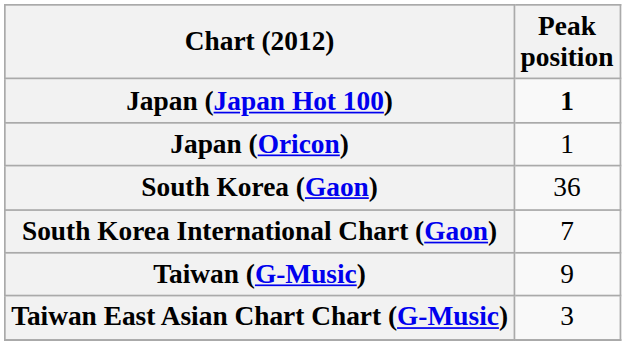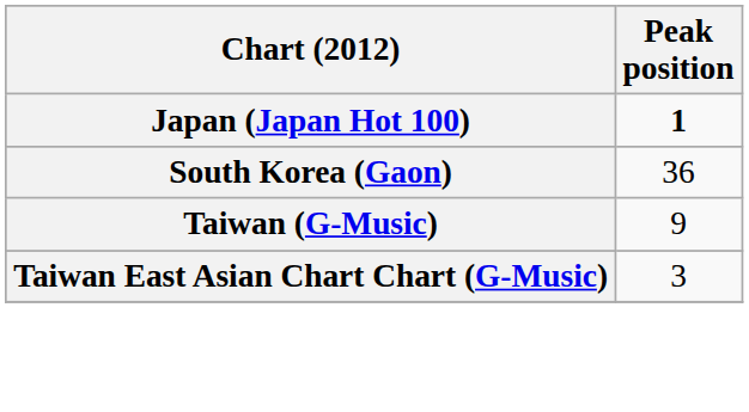 <table class="wikitable plainrowheaders" style="text-align:center">
 <tr>
 <th scope="col">Chart (2012)</th>
 <th scope="col">Peak<br>position</th>
 </tr>
 <tr>
 <th scope="row">Japan (<a href='#'>Japan Hot 100</a>)</th>
 <td><strong>1</strong></td>
 </tr>
 <tr>
-<th scope="row">Japan (<a href='#'>Oricon</a>)</th>
-<td>1</td>
-</tr>
-<tr>
 <th scope="row">South Korea (<a href='#'>Gaon</a>)</th>
 <td>36</td>
-</tr>
-<tr>
-<th scope="row">South Korea International Chart (<a href='#'>Gaon</a>)</th>
-<td>7</td>
 </tr>
 <tr>
 <th scope="row">Taiwan (<a href='#'>G-Music</a>)</th>
 <td>9</td>
 </tr>
 <tr>
 <th scope="row">Taiwan East Asian Chart Chart (<a href='#'>G-Music</a>)</th>
 <td>3</td>
 </tr>
 <tr>
 </tr>
 </table>
